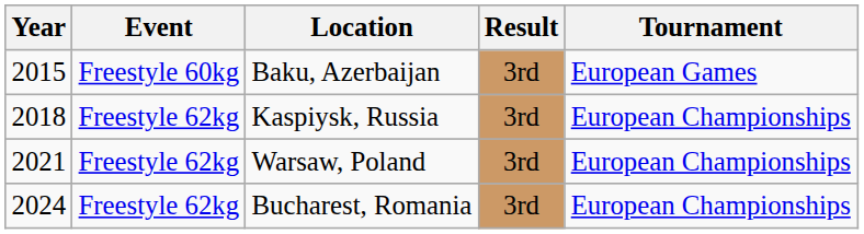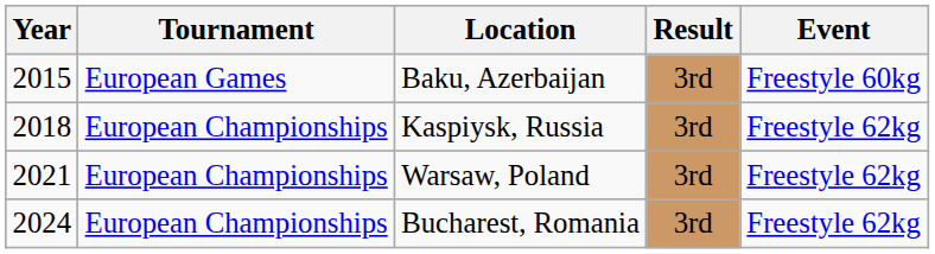 <table class="wikitable" style="font-size:95%;">
 <tr>
 <th>Year</th>
-<th>Event</th>
+<th>Tournament</th>
 <th>Location</th>
 <th>Result</th>
-<th>Tournament</th>
+<th>Event</th>
 </tr>
 <tr>
 <td>2015</td>
-<td><a href='#'>Freestyle 60kg</a></td>
+<td><a href='#'>European Games</a></td>
 <td>Baku, Azerbaijan</td>
 <td align="center" bgcolor="cc9966">3rd</td>
-<td><a href='#'>European Games</a></td>
+<td><a href='#'>Freestyle 60kg</a></td>
 </tr>
 <tr>
 <td>2018</td>
-<td><a href='#'>Freestyle 62kg</a></td>
+<td><a href='#'>European Championships</a></td>
 <td>Kaspiysk, Russia</td>
 <td align="center" bgcolor="cc9966">3rd</td>
-<td><a href='#'>European Championships</a></td>
+<td><a href='#'>Freestyle 62kg</a></td>
 </tr>
 <tr>
 <td>2021</td>
-<td><a href='#'>Freestyle 62kg</a></td>
+<td><a href='#'>European Championships</a></td>
 <td>Warsaw, Poland</td>
 <td align="center" bgcolor="cc9966">3rd</td>
-<td><a href='#'>European Championships</a></td>
+<td><a href='#'>Freestyle 62kg</a></td>
 </tr>
 <tr>
 <td>2024</td>
-<td><a href='#'>Freestyle 62kg</a></td>
+<td><a href='#'>European Championships</a></td>
 <td>Bucharest, Romania</td>
 <td align="center" bgcolor="cc9966">3rd</td>
-<td><a href='#'>European Championships</a></td>
+<td><a href='#'>Freestyle 62kg</a></td>
 </tr>
 </table>
